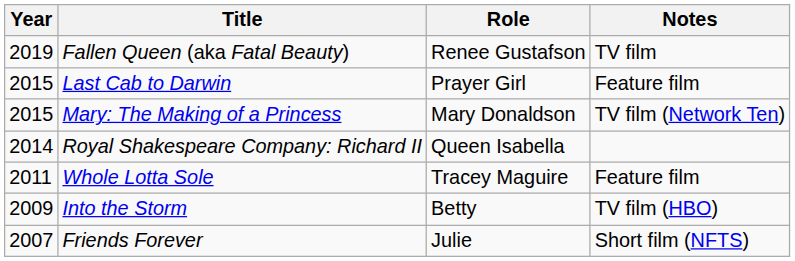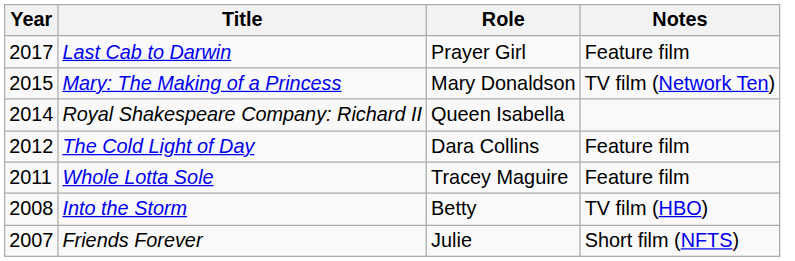 <table class="wikitable sortable">
 <tr>
 <th>Year</th>
 <th>Title</th>
 <th>Role</th>
 <th class="unsortable">Notes</th>
 </tr>
 <tr>
-<td>2019</td>
-<td><em>Fallen Queen</em> (aka <em>Fatal Beauty</em>)</td>
-<td>Renee Gustafson</td>
-<td>TV film</td>
-</tr>
-<tr>
-<td>2015</td>
+<td>2017</td>
 <td><em><a href='#'>Last Cab to Darwin</a></em></td>
 <td>Prayer Girl</td>
 <td>Feature film</td>
 </tr>
 <tr>
 <td>2015</td>
 <td><em><a href='#'>Mary: The Making of a Princess</a></em></td>
 <td>Mary Donaldson</td>
 <td>TV film (<a href='#'>Network Ten</a>)</td>
 </tr>
 <tr>
 <td>2014</td>
 <td><em>Royal Shakespeare Company: Richard II</em></td>
 <td>Queen Isabella</td>
 <td></td>
 </tr>
 <tr>
+<td>2012</td>
+<td><em><a href='#'>The Cold Light of Day</a></em></td>
+<td>Dara Collins</td>
+<td>Feature film</td>
+</tr>
+<tr>
 <td>2011</td>
 <td><em><a href='#'>Whole Lotta Sole</a></em></td>
 <td>Tracey Maguire</td>
 <td>Feature film</td>
 </tr>
 <tr>
-<td>2009</td>
+<td>2008</td>
 <td><em><a href='#'>Into the Storm</a></em></td>
 <td>Betty</td>
 <td>TV film (<a href='#'>HBO</a>)</td>
 </tr>
 <tr>
 <td>2007</td>
 <td><em>Friends Forever</em></td>
 <td>Julie</td>
 <td>Short film (<a href='#'>NFTS</a>)</td>
 </tr>
 </table>
